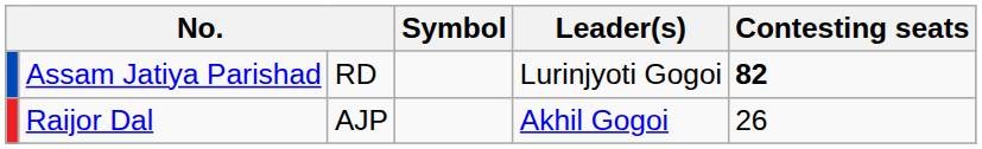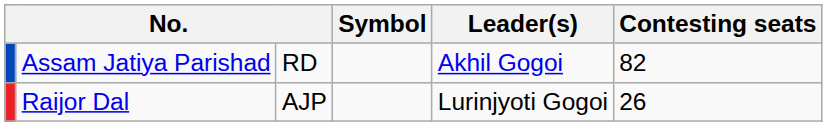 <table class="wikitable">
 <tr>
 <th colspan="3">No.</th>
 <th>Symbol</th>
 <th>Leader(s)</th>
 <th>Contesting seats</th>
 </tr>
 <tr>
 <td ! style="text-align:center; background:#0048BA;color:black"></td>
 <td><a href='#'>Assam Jatiya Parishad</a></td>
 <td>RD</td>
 <td></td>
-<td>Lurinjyoti Gogoi</td>
-<td><strong>82</strong></td>
+<td><a href='#'>Akhil Gogoi</a></td>
+<td>82</td>
 </tr>
 <tr>
 <td ! style="text-align:center; background:#EC2125;color:black"></td>
 <td><a href='#'>Raijor Dal</a></td>
 <td>AJP</td>
 <td></td>
-<td><a href='#'>Akhil Gogoi</a></td>
+<td>Lurinjyoti Gogoi</td>
 <td>26</td>
 </tr>
 </table>
